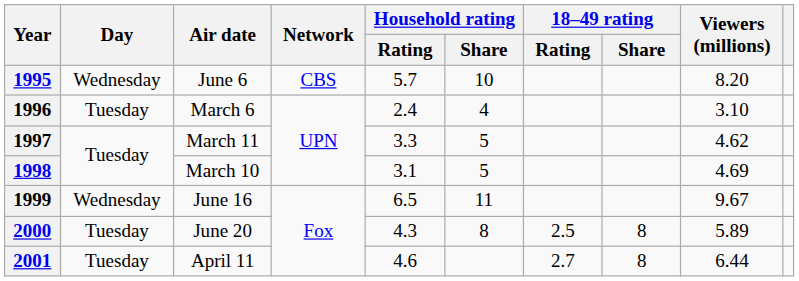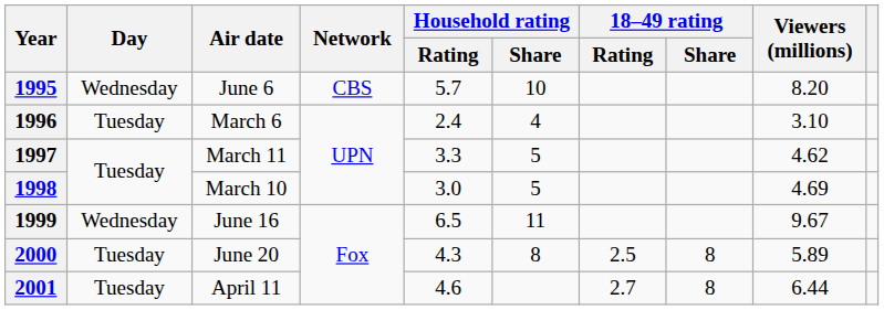 <table class="wikitable sortable plainrowheaders" style="text-align: center;">
 <tr>
 <th scope="col" rowspan="2">Year</th>
 <th scope="col" rowspan="2">Day</th>
 <th scope="col" rowspan="2">Air date</th>
 <th scope="col" rowspan="2">Network</th>
 <th scope="col" style="width:20%" colspan="2"><a href='#'>Household rating</a></th>
 <th scope="col" style="width:20%" colspan="2"><a href='#'>18–49 rating</a></th>
 <th scope="col" rowspan="2">Viewers<br>(millions)</th>
 <th scope="col" rowspan="2"></th>
 </tr>
 <tr>
 <th scope="col" style="width:10%">Rating</th>
 <th scope="col" style="width:10%">Share</th>
 <th scope="col" style="width:10%">Rating</th>
 <th scope="col" style="width:10%">Share</th>
 </tr>
 <tr>
 <th scope="row" style="text-align:center;"><a href='#'>1995</a></th>
 <td>Wednesday</td>
 <td>June 6</td>
 <td><a href='#'>CBS</a></td>
 <td>5.7</td>
 <td>10</td>
 <td></td>
 <td></td>
 <td>8.20</td>
 <td></td>
 </tr>
 <tr>
 <th scope="row" style="text-align:center;">1996</th>
 <td>Tuesday</td>
 <td>March 6</td>
 <td rowspan="3"><a href='#'>UPN</a></td>
 <td>2.4</td>
 <td>4</td>
 <td></td>
 <td></td>
 <td>3.10</td>
 <td></td>
 </tr>
 <tr>
 <th scope="row" style="text-align:center;">1997</th>
 <td rowspan="2">Tuesday</td>
 <td>March 11</td>
 <td>3.3</td>
 <td>5</td>
 <td></td>
 <td></td>
 <td>4.62</td>
 <td></td>
 </tr>
 <tr>
 <th scope="row" style="text-align:center;"><a href='#'>1998</a></th>
 <td>March 10</td>
-<td>3.1</td>
+<td>3.0</td>
 <td>5</td>
 <td></td>
 <td></td>
 <td>4.69</td>
 <td></td>
 </tr>
 <tr>
 <th scope="row" style="text-align:center;">1999</th>
 <td>Wednesday</td>
 <td>June 16</td>
 <td rowspan="3"><a href='#'>Fox</a></td>
 <td>6.5</td>
 <td>11</td>
 <td></td>
 <td></td>
 <td>9.67</td>
 <td></td>
 </tr>
 <tr>
 <th scope="row" style="text-align:center;"><a href='#'>2000</a></th>
 <td>Tuesday</td>
 <td>June 20</td>
 <td>4.3</td>
 <td>8</td>
 <td>2.5</td>
 <td>8</td>
 <td>5.89</td>
 <td></td>
 </tr>
 <tr>
 <th scope="row" style="text-align:center;"><a href='#'>2001</a></th>
 <td>Tuesday</td>
 <td>April 11</td>
 <td>4.6</td>
 <td></td>
 <td>2.7</td>
 <td>8</td>
 <td>6.44</td>
 <td></td>
 </tr>
 </table>
